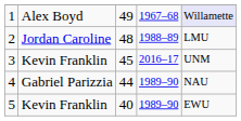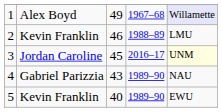 <table class="wikitable">
 <tr>
 </tr>
 <tr>
 <td>1</td>
 <td>Alex Boyd</td>
 <td>49</td>
 <td style="font-size:80%;"><a href='#'>1967–68</a></td>
 <td style="background: lavender; font-size:80%;">Willamette</td>
 </tr>
 <tr>
 <td>2</td>
-<td><a href='#'>Jordan Caroline</a></td>
-<td>48</td>
+<td>Kevin Franklin</td>
+<td>46</td>
 <td style="font-size:80%;"><a href='#'>1988–89</a></td>
 <td style="font-size:80%;">LMU</td>
 </tr>
 <tr>
 <td>3</td>
-<td>Kevin Franklin</td>
+<td><a href='#'>Jordan Caroline</a></td>
 <td>45</td>
 <td style="font-size:80%;"><a href='#'>2016–17</a></td>
-<td style="font-size:80%;">UNM</td>
+<td style="background: lightyellow; font-size:80%;">UNM</td>
 </tr>
 <tr>
 <td>4</td>
 <td>Gabriel Parizzia</td>
-<td>44</td>
+<td>43</td>
 <td style="font-size:80%;"><a href='#'>1989–90</a></td>
 <td style="font-size:80%;">NAU</td>
 </tr>
 <tr>
 <td>5</td>
 <td>Kevin Franklin</td>
 <td>40</td>
 <td style="font-size:80%;"><a href='#'>1989–90</a></td>
 <td style="font-size:80%;">EWU</td>
 </tr>
 </table>
